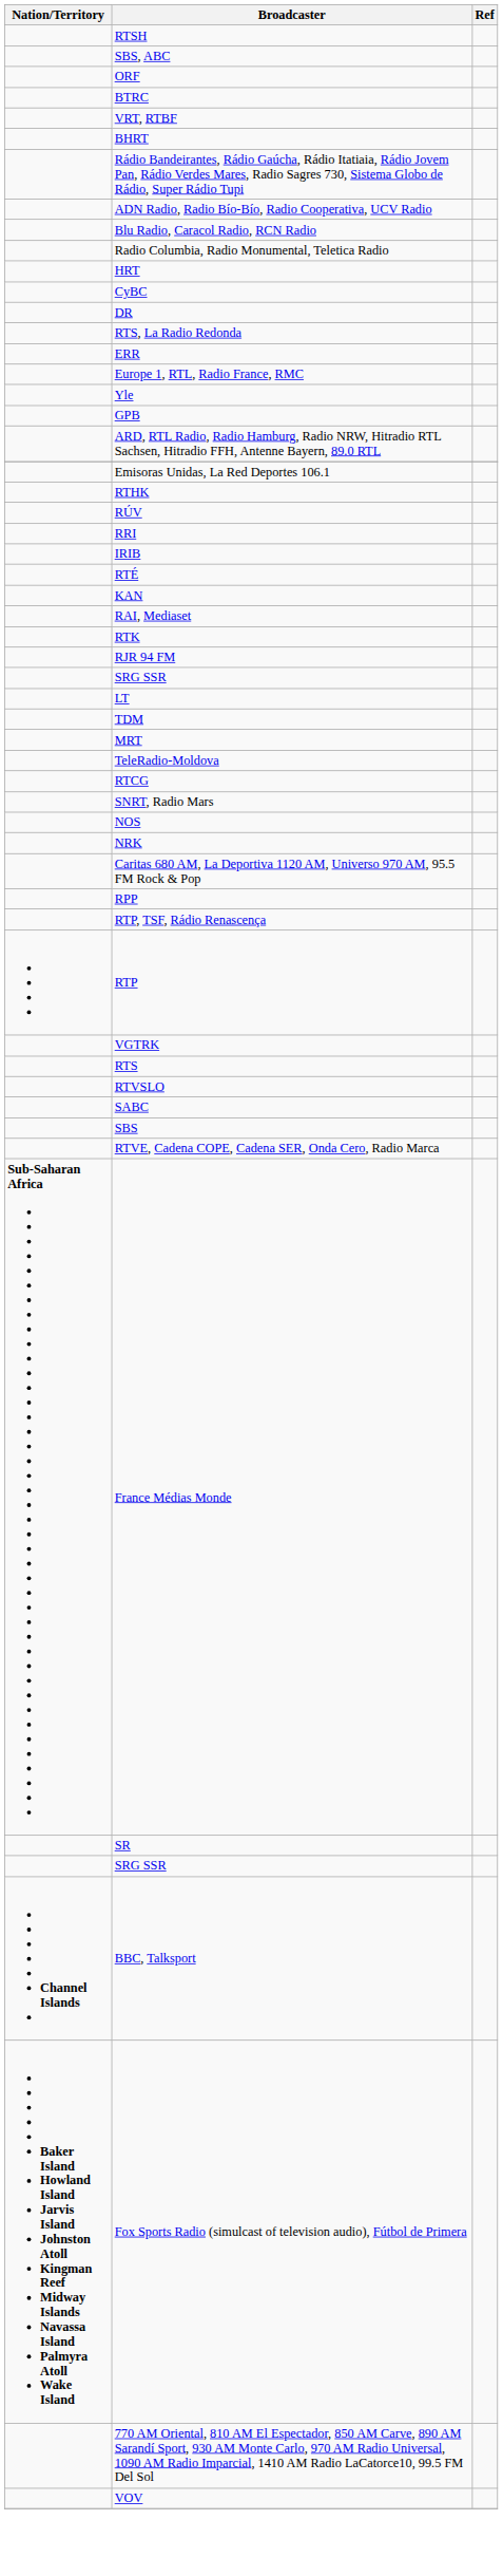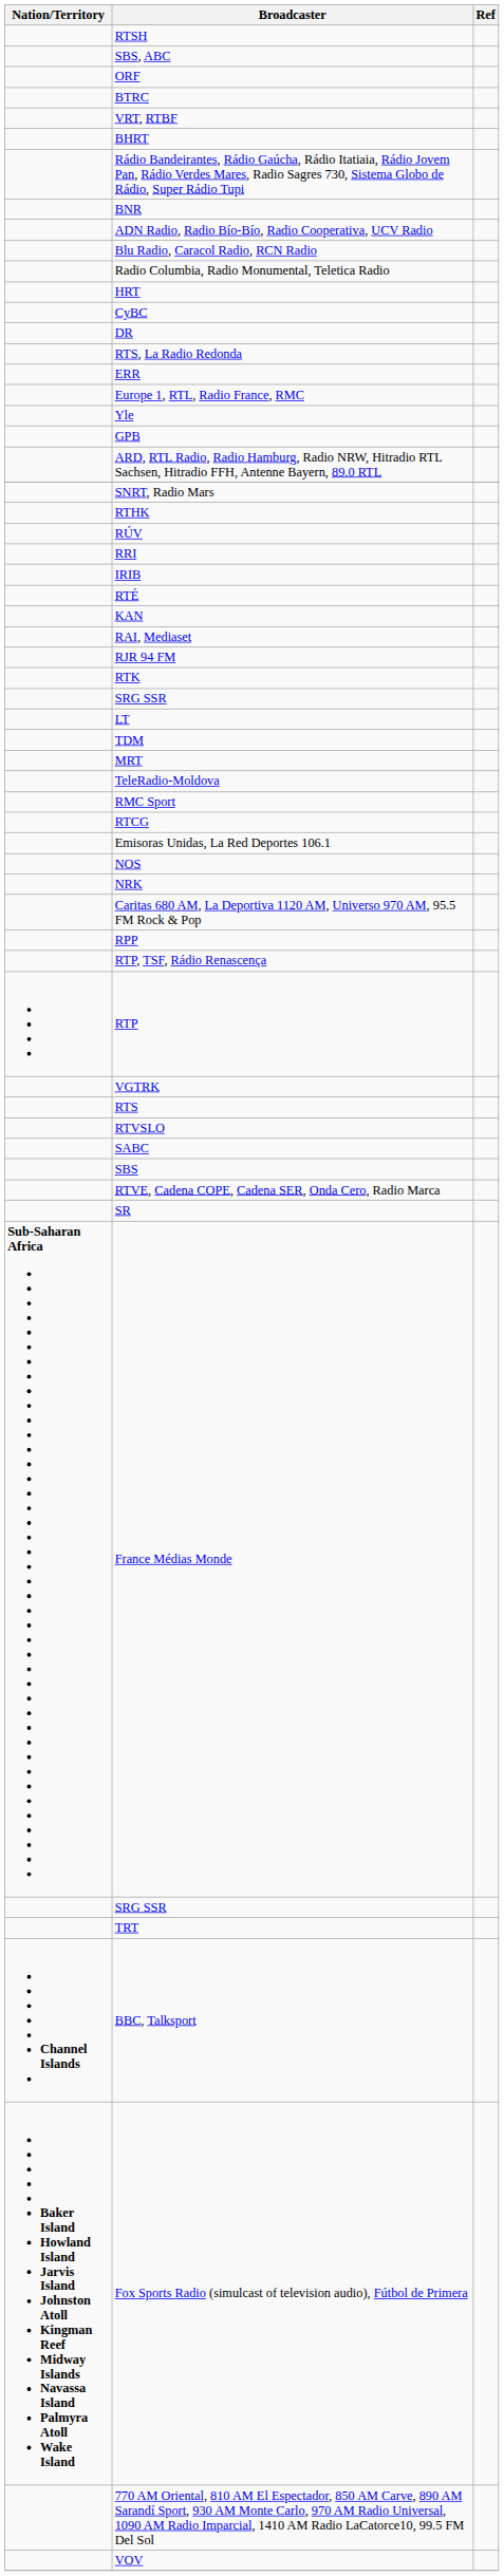 <table class="wikitable">
 <tr>
 <th>Nation/Territory</th>
 <th>Broadcaster</th>
 <th>Ref</th>
 </tr>
 <tr>
 <td><strong></strong></td>
 <td><a href='#'>RTSH</a></td>
 <td></td>
 </tr>
 <tr>
 <td><strong></strong></td>
 <td><a href='#'>SBS</a>, <a href='#'>ABC</a></td>
 <td></td>
 </tr>
 <tr>
 <td><strong></strong></td>
 <td><a href='#'>ORF</a></td>
 <td></td>
 </tr>
 <tr>
 <td><strong></strong></td>
 <td><a href='#'>BTRC</a></td>
 <td></td>
 </tr>
 <tr>
 <td><strong></strong></td>
 <td><a href='#'>VRT</a>, <a href='#'>RTBF</a></td>
 <td></td>
 </tr>
 <tr>
 <td></td>
 <td><a href='#'>BHRT</a></td>
 <td></td>
 </tr>
 <tr>
 <td><strong></strong></td>
 <td><a href='#'>Rádio Bandeirantes</a>, <a href='#'>Rádio Gaúcha</a>, Rádio Itatiaia, <a href='#'>Rádio Jovem Pan</a>, <a href='#'>Rádio Verdes Mares</a>, Radio Sagres 730, <a href='#'>Sistema Globo de Rádio</a>, <a href='#'>Super Rádio Tupi</a></td>
+<td></td>
+</tr>
+<tr>
+<td><strong></strong></td>
+<td><a href='#'>BNR</a></td>
 <td></td>
 </tr>
 <tr>
 <td><strong></strong></td>
 <td><a href='#'>ADN Radio</a>, <a href='#'>Radio Bío-Bío</a>, <a href='#'>Radio Cooperativa</a>, <a href='#'>UCV Radio</a></td>
 <td></td>
 </tr>
 <tr>
 <td><strong></strong></td>
 <td><a href='#'>Blu Radio</a>, <a href='#'>Caracol Radio</a>, <a href='#'>RCN Radio</a></td>
 <td></td>
 </tr>
 <tr>
 <td><strong></strong></td>
 <td>Radio Columbia, Radio Monumental, Teletica Radio</td>
 <td></td>
 </tr>
 <tr>
 <td><strong></strong></td>
 <td><a href='#'>HRT</a></td>
 <td></td>
 </tr>
 <tr>
 <td><strong></strong></td>
 <td><a href='#'>CyBC</a></td>
 <td></td>
 </tr>
 <tr>
 <td><strong></strong></td>
 <td><a href='#'>DR</a></td>
 <td></td>
 </tr>
 <tr>
 <td><strong></strong></td>
 <td><a href='#'>RTS</a>, <a href='#'>La Radio Redonda</a></td>
 <td></td>
 </tr>
 <tr>
 <td><strong></strong></td>
 <td><a href='#'>ERR</a></td>
 <td></td>
 </tr>
 <tr>
 <td><strong></strong></td>
 <td><a href='#'>Europe 1</a>, <a href='#'>RTL</a>, <a href='#'>Radio France</a>, <a href='#'>RMC</a></td>
 <td></td>
 </tr>
 <tr>
 <td><strong></strong></td>
 <td><a href='#'>Yle</a></td>
 <td></td>
 </tr>
 <tr>
 <td><strong></strong></td>
 <td><a href='#'>GPB</a></td>
 <td></td>
 </tr>
 <tr>
 <td><strong></strong></td>
 <td><a href='#'>ARD</a>, <a href='#'>RTL Radio</a>, <a href='#'>Radio Hamburg</a>, Radio NRW, Hitradio RTL Sachsen, Hitradio FFH, Antenne Bayern, <a href='#'>89.0 RTL</a></td>
 <td></td>
 </tr>
 <tr>
 </tr>
 <tr>
 <td><strong></strong></td>
-<td Emisoras Unidas 89.7)>Emisoras Unidas, La Red Deportes 106.1</td>
+<td><a href='#'>SNRT</a>, Radio Mars</td>
 <td></td>
 </tr>
 <tr>
 <td><strong></strong></td>
 <td><a href='#'>RTHK</a></td>
 <td></td>
 </tr>
 <tr>
 <td><strong></strong></td>
 <td><a href='#'>RÚV</a></td>
 <td></td>
 </tr>
 <tr>
 <td><strong></strong></td>
 <td><a href='#'>RRI</a></td>
 <td></td>
 </tr>
 <tr>
 <td><strong></strong></td>
 <td><a href='#'>IRIB</a></td>
 <td></td>
 </tr>
 <tr>
 <td><strong></strong></td>
 <td><a href='#'>RTÉ</a></td>
 <td></td>
 </tr>
 <tr>
 <td><strong></strong></td>
 <td><a href='#'>KAN</a></td>
 <td></td>
 </tr>
 <tr>
 <td><strong></strong></td>
 <td><a href='#'>RAI</a>, <a href='#'>Mediaset</a></td>
 <td></td>
 </tr>
 <tr>
 <td><strong></strong></td>
-<td><a href='#'>RTK</a></td>
+<td><a href='#'>RJR 94 FM</a></td>
 <td></td>
 </tr>
 <tr>
 <td><strong></strong></td>
-<td><a href='#'>RJR 94 FM</a></td>
+<td><a href='#'>RTK</a></td>
 <td></td>
 </tr>
 <tr>
 <td><strong></strong></td>
 <td><a href='#'>SRG SSR</a></td>
 <td></td>
 </tr>
 <tr>
 <td><strong></strong></td>
 <td><a href='#'>LT</a></td>
 <td></td>
 </tr>
 <tr>
 <td><strong></strong></td>
 <td><a href='#'>TDM</a></td>
 <td></td>
 </tr>
 <tr>
 <td><strong></strong></td>
 <td><a href='#'>MRT</a></td>
 <td></td>
 </tr>
 <tr>
 <td><strong></strong></td>
 <td><a href='#'>TeleRadio-Moldova</a></td>
 <td></td>
 </tr>
 <tr>
 <td><strong></strong></td>
+<td><a href='#'>RMC Sport</a></td>
+<td></td>
+</tr>
+<tr>
+<td><strong></strong></td>
 <td><a href='#'>RTCG</a></td>
 <td></td>
 </tr>
 <tr>
 <td><strong></strong></td>
-<td><a href='#'>SNRT</a>, Radio Mars</td>
+<td Emisoras Unidas 89.7)>Emisoras Unidas, La Red Deportes 106.1</td>
 <td></td>
 </tr>
 <tr>
 <td><strong></strong></td>
 <td><a href='#'>NOS</a></td>
 <td></td>
 </tr>
 <tr>
 <td><strong></strong></td>
 <td><a href='#'>NRK</a></td>
 <td></td>
 </tr>
 <tr>
 <td><strong></strong></td>
 <td><a href='#'>Caritas 680 AM</a>, <a href='#'>La Deportiva 1120 AM</a>, <a href='#'>Universo 970 AM</a>, 95.5 FM Rock & Pop</td>
 <td></td>
 </tr>
 <tr>
 <td><strong></strong></td>
 <td><a href='#'>RPP</a></td>
 <td></td>
 </tr>
 <tr>
 <td><strong></strong></td>
 <td><a href='#'>RTP</a>, <a href='#'>TSF</a>, <a href='#'>Rádio Renascença</a></td>
 <td></td>
 </tr>
 <tr>
 <td><br><ul><li><strong></strong></li><li><strong></strong></li><li><strong></strong></li><li><strong></strong></li></ul></td>
 <td><a href='#'>RTP</a></td>
 <td></td>
 </tr>
 <tr>
 <td><strong></strong></td>
 <td><a href='#'>VGTRK</a></td>
 <td></td>
 </tr>
 <tr>
 <td><strong></strong></td>
 <td><a href='#'>RTS</a></td>
 <td></td>
 </tr>
 <tr>
 <td><strong></strong></td>
 <td><a href='#'>RTVSLO</a></td>
 <td></td>
 </tr>
 <tr>
 <td><strong></strong></td>
 <td><a href='#'>SABC</a></td>
 <td></td>
 </tr>
 <tr>
 <td><strong></strong></td>
 <td><a href='#'>SBS</a></td>
 <td></td>
 </tr>
 <tr>
 <td><strong></strong></td>
 <td><a href='#'>RTVE</a>, <a href='#'>Cadena COPE</a>, <a href='#'>Cadena SER</a>, <a href='#'>Onda Cero</a>, Radio Marca</td>
 <td></td>
 </tr>
 <tr>
+<td><strong></strong></td>
+<td><a href='#'>SR</a></td>
+<td></td>
+</tr>
+<tr>
 <td><strong>Sub-Saharan Africa</strong><br><ul><li><strong></strong></li><li><strong></strong></li><li><strong></strong></li><li><strong></strong></li><li><strong></strong></li><li><strong></strong></li><li><strong></strong></li><li><strong></strong></li><li><strong></strong></li><li><strong></strong></li><li><strong></strong></li><li><strong></strong></li><li><strong></strong></li><li><strong></strong></li><li><strong></strong></li><li><strong></strong></li><li><strong></strong></li><li><strong></strong></li><li><strong></strong></li><li><strong></strong></li><li><strong></strong></li><li><strong></strong></li><li><strong></strong></li><li><strong></strong></li><li><strong></strong></li><li><strong></strong></li><li><strong></strong></li><li><strong></strong></li><li><strong></strong></li><li><strong></strong></li><li><strong></strong></li><li><strong></strong></li><li><strong></strong></li><li><strong></strong></li><li><strong></strong></li><li><strong></strong></li><li><strong></strong></li><li><strong></strong></li><li><strong></strong></li><li><strong></strong></li><li><strong></strong></li><li><strong></strong></li></ul></td>
 <td><a href='#'>France Médias Monde</a></td>
 <td></td>
 </tr>
 <tr>
 <td><strong></strong></td>
-<td><a href='#'>SR</a></td>
+<td><a href='#'>SRG SSR</a></td>
 <td></td>
 </tr>
 <tr>
 <td><strong></strong></td>
-<td><a href='#'>SRG SSR</a></td>
+<td><a href='#'>TRT</a></td>
 <td></td>
 </tr>
 <tr>
 <td><strong></strong><br><ul><li><strong></strong></li><li><strong></strong></li><li><strong></strong></li><li><strong></strong></li><li><strong></strong></li><li><strong>Channel Islands</strong></li><li><strong></strong></li></ul></td>
 <td><a href='#'>BBC</a>, <a href='#'>Talksport</a></td>
 <td></td>
 </tr>
 <tr>
 <td><strong></strong> <br><ul><li><strong></strong></li><li><strong></strong></li><li><strong></strong></li><li><strong></strong></li><li><strong></strong></li><li><strong>Baker Island</strong></li><li><strong>Howland Island</strong></li><li><strong>Jarvis Island</strong></li><li><strong>Johnston Atoll</strong></li><li><strong>Kingman Reef</strong></li><li><strong>Midway Islands</strong></li><li><strong>Navassa Island</strong></li><li><strong>Palmyra Atoll</strong></li><li><strong>Wake Island</strong></li></ul></td>
 <td><a href='#'>Fox Sports Radio</a> (simulcast of television audio), <a href='#'>Fútbol de Primera</a></td>
 <td></td>
 </tr>
 <tr>
 <td><strong></strong></td>
 <td><a href='#'>770 AM Oriental</a>, <a href='#'>810 AM El Espectador</a>, <a href='#'>850 AM Carve</a>, <a href='#'>890 AM Sarandí Sport</a>, <a href='#'>930 AM Monte Carlo</a>, <a href='#'>970 AM Radio Universal</a>, <a href='#'>1090 AM Radio Imparcial</a>, 1410 AM Radio LaCatorce10, 99.5 FM Del Sol</td>
 <td></td>
 </tr>
 <tr>
 <td><strong></strong></td>
 <td><a href='#'>VOV</a></td>
 <td></td>
 </tr>
 <tr>
 </tr>
 </table>
